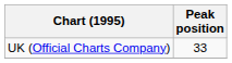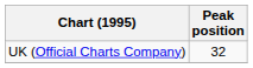 <table class="wikitable sortable">
 <tr>
 <th>Chart (1995)</th>
 <th>Peak<br>position</th>
 </tr>
 <tr>
 <td align="left">UK (<a href='#'>Official Charts Company</a>)</td>
-<td align="center">33</td>
+<td align="center">32</td>
 </tr>
 <tr>
 </tr>
 </table>
